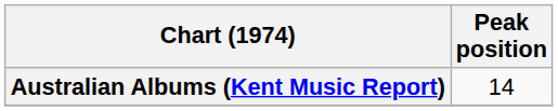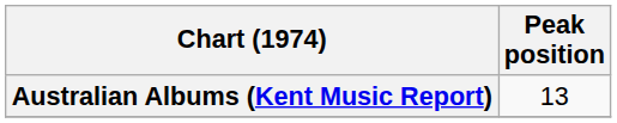 <table class="wikitable sortable plainrowheaders">
 <tr>
 <th>Chart (1974)</th>
 <th>Peak<br>position</th>
 </tr>
 <tr>
 <th scope=row>Australian Albums (<a href='#'>Kent Music Report</a>)</th>
-<td style="text-align:center;">14</td>
+<td style="text-align:center;">13</td>
 </tr>
 <tr>
 </tr>
 </table>
